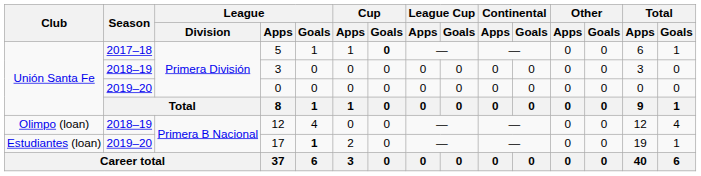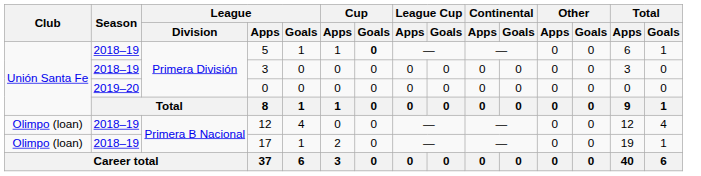 <table class="wikitable" style="text-align:center">
 <tr>
 <th rowspan="2">Club</th>
 <th rowspan="2">Season</th>
 <th colspan="3">League</th>
 <th colspan="2">Cup</th>
 <th colspan="2">League Cup</th>
 <th colspan="2">Continental</th>
 <th colspan="2">Other</th>
 <th colspan="2">Total</th>
 </tr>
 <tr>
 <th>Division</th>
 <th>Apps</th>
 <th>Goals</th>
 <th>Apps</th>
 <th>Goals</th>
 <th>Apps</th>
 <th>Goals</th>
 <th>Apps</th>
 <th>Goals</th>
 <th>Apps</th>
 <th>Goals</th>
 <th>Apps</th>
 <th>Goals</th>
 </tr>
 <tr>
 <td rowspan="4"><a href='#'>Unión Santa Fe</a></td>
-<td><a href='#'>2017–18</a></td>
+<td><a href='#'>2018–19</a></td>
 <td rowspan="3"><a href='#'>Primera División</a></td>
 <td>5</td>
 <td>1</td>
 <td>1</td>
 <td><strong>0</strong></td>
 <td colspan="2">—</td>
 <td colspan="2">—</td>
 <td>0</td>
 <td>0</td>
 <td>6</td>
 <td>1</td>
 </tr>
 <tr>
 <td><a href='#'>2018–19</a></td>
 <td>3</td>
 <td>0</td>
 <td>0</td>
 <td>0</td>
 <td>0</td>
 <td>0</td>
 <td>0</td>
 <td>0</td>
 <td>0</td>
 <td>0</td>
 <td>3</td>
 <td>0</td>
 </tr>
 <tr>
 <td><a href='#'>2019–20</a></td>
 <td>0</td>
 <td>0</td>
 <td>0</td>
 <td>0</td>
 <td>0</td>
 <td>0</td>
 <td>0</td>
 <td>0</td>
 <td>0</td>
 <td>0</td>
 <td>0</td>
 <td>0</td>
 </tr>
 <tr>
 <th colspan="2">Total</th>
 <th>8</th>
 <th>1</th>
 <th>1</th>
 <th>0</th>
 <th>0</th>
 <th>0</th>
 <th>0</th>
 <th>0</th>
 <th>0</th>
 <th>0</th>
 <th>9</th>
 <th>1</th>
 </tr>
 <tr>
 <td rowspan="1"><a href='#'>Olimpo</a> (loan)</td>
 <td><a href='#'>2018–19</a></td>
 <td rowspan="2"><a href='#'>Primera B Nacional</a></td>
 <td>12</td>
 <td>4</td>
 <td>0</td>
 <td>0</td>
 <td colspan="2">—</td>
 <td colspan="2">—</td>
 <td>0</td>
 <td>0</td>
 <td>12</td>
 <td>4</td>
 </tr>
 <tr>
-<td rowspan="1"><a href='#'>Estudiantes</a> (loan)</td>
-<td><a href='#'>2019–20</a></td>
+<td rowspan="1"><a href='#'>Olimpo</a> (loan)</td>
+<td><a href='#'>2018–19</a></td>
 <td>17</td>
-<td><strong>1</strong></td>
+<td>1</td>
 <td>2</td>
 <td>0</td>
 <td colspan="2">—</td>
 <td colspan="2">—</td>
 <td>0</td>
 <td>0</td>
 <td>19</td>
 <td>1</td>
 </tr>
 <tr>
 <th colspan="3">Career total</th>
 <th>37</th>
 <th>6</th>
 <th>3</th>
 <th>0</th>
 <th>0</th>
 <th>0</th>
 <th>0</th>
 <th>0</th>
 <th>0</th>
 <th>0</th>
 <th>40</th>
 <th>6</th>
 </tr>
 </table>
